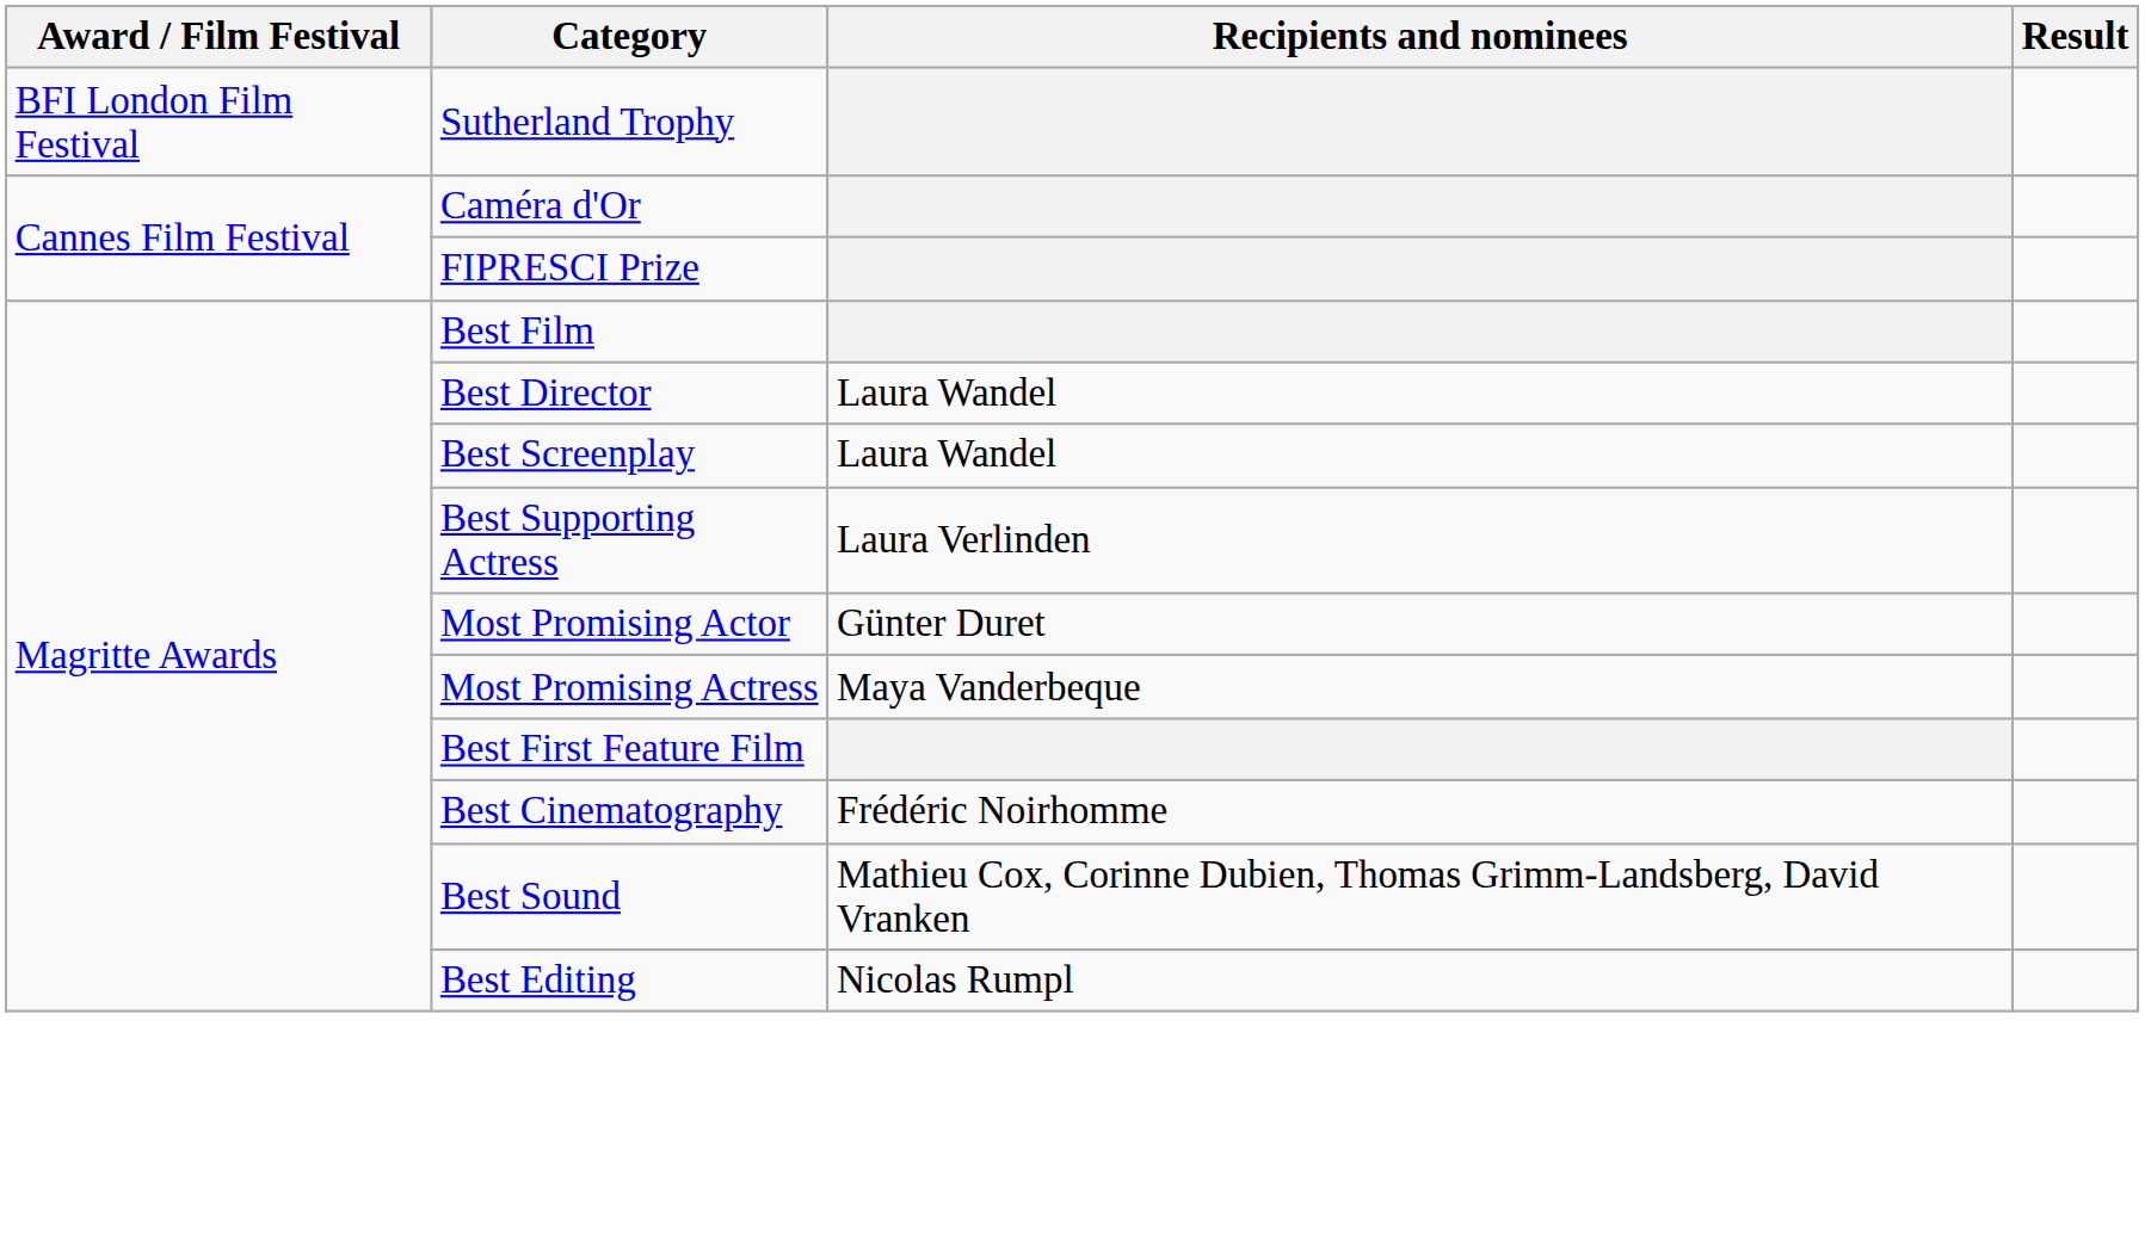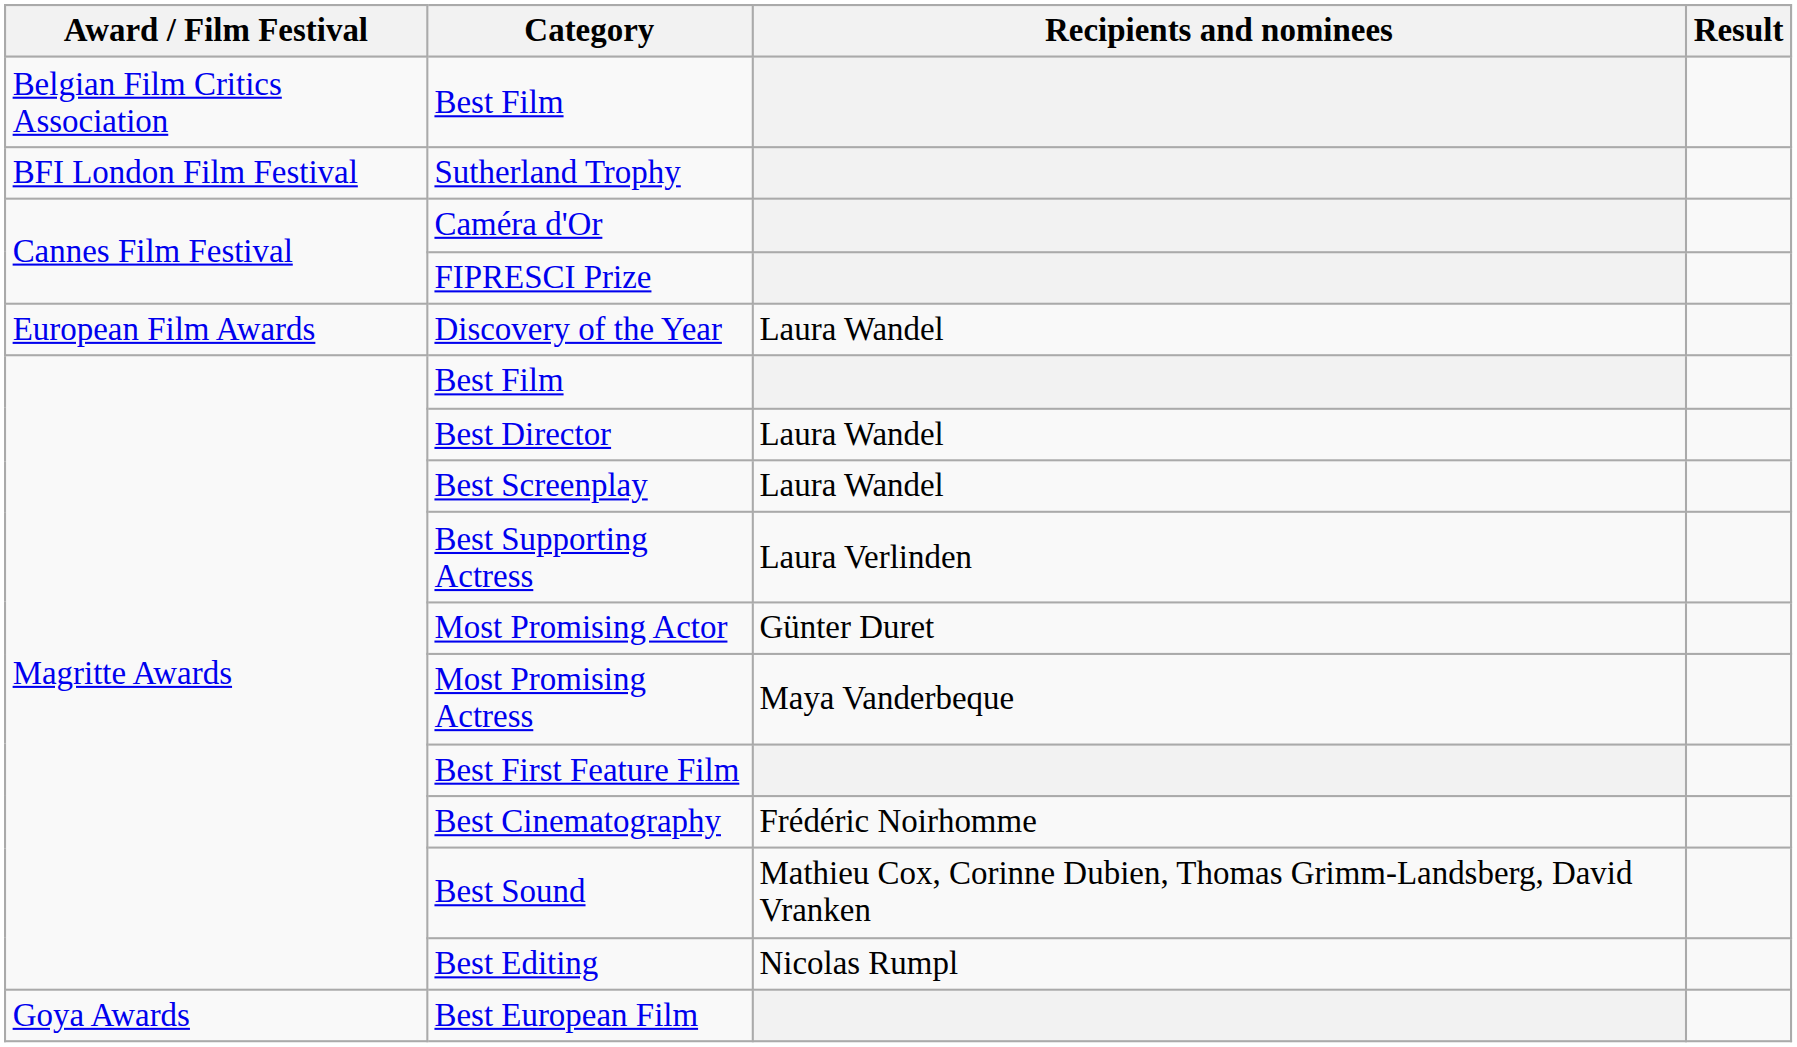 <table class="wikitable plainrowheaders sortable">
 <tr style="background:#ccc; text-align:center;">
 <th scope="col">Award / Film Festival</th>
 <th scope="col">Category</th>
 <th scope="col">Recipients and nominees</th>
 <th scope="col">Result</th>
+</tr>
+<tr>
+<td><a href='#'>Belgian Film Critics Association</a></td>
+<td><a href='#'>Best Film</a></td>
+<th></th>
+<td></td>
 </tr>
 <tr>
 <td><a href='#'>BFI London Film Festival</a></td>
 <td><a href='#'>Sutherland Trophy</a></td>
 <th></th>
 <td></td>
 </tr>
 <tr>
 <td rowspan=2><a href='#'>Cannes Film Festival</a></td>
 <td><a href='#'>Caméra d'Or</a></td>
 <th></th>
 <td></td>
 </tr>
 <tr>
 <td><a href='#'>FIPRESCI Prize</a></td>
 <th></th>
+<td></td>
+</tr>
+<tr>
+<td><a href='#'>European Film Awards</a></td>
+<td><a href='#'>Discovery of the Year</a></td>
+<td>Laura Wandel</td>
 <td></td>
 </tr>
 <tr>
 <td rowspan=10><a href='#'>Magritte Awards</a></td>
 <td><a href='#'>Best Film</a></td>
 <th></th>
 <td></td>
 </tr>
 <tr>
 <td><a href='#'>Best Director</a></td>
 <td>Laura Wandel</td>
 <td></td>
 </tr>
 <tr>
 <td><a href='#'>Best Screenplay</a></td>
 <td>Laura Wandel</td>
 <td></td>
 </tr>
 <tr>
 <td><a href='#'>Best Supporting Actress</a></td>
 <td>Laura Verlinden</td>
 <td></td>
 </tr>
 <tr>
 <td><a href='#'>Most Promising Actor</a></td>
 <td>Günter Duret</td>
 <td></td>
 </tr>
 <tr>
 <td><a href='#'>Most Promising Actress</a></td>
 <td>Maya Vanderbeque</td>
 <td></td>
 </tr>
 <tr>
 <td><a href='#'>Best First Feature Film</a></td>
 <th></th>
 <td></td>
 </tr>
 <tr>
 <td><a href='#'>Best Cinematography</a></td>
 <td>Frédéric Noirhomme</td>
 <td></td>
 </tr>
 <tr>
 <td><a href='#'>Best Sound</a></td>
 <td>Mathieu Cox, Corinne Dubien, Thomas Grimm-Landsberg, David Vranken</td>
 <td></td>
 </tr>
 <tr>
 <td><a href='#'>Best Editing</a></td>
 <td>Nicolas Rumpl</td>
 <td></td>
 </tr>
+<tr>
+<td><a href='#'>Goya Awards</a></td>
+<td><a href='#'>Best European Film</a></td>
+<th></th>
+<td></td>
+</tr>
 </table>
